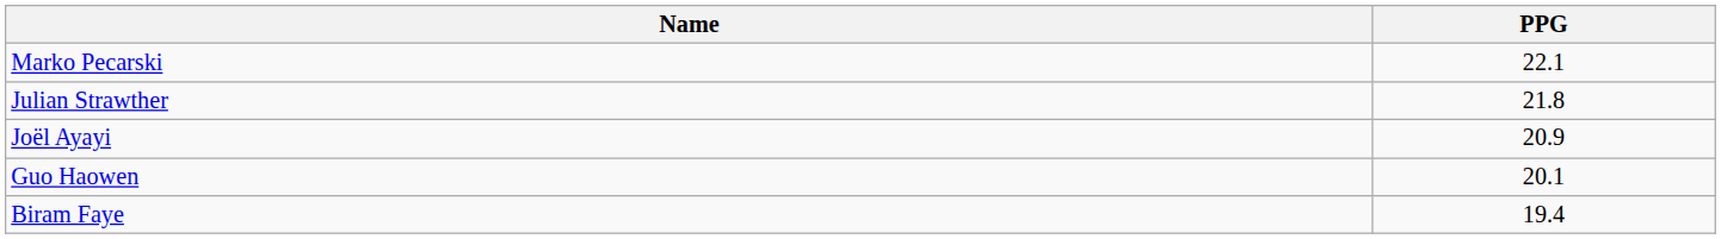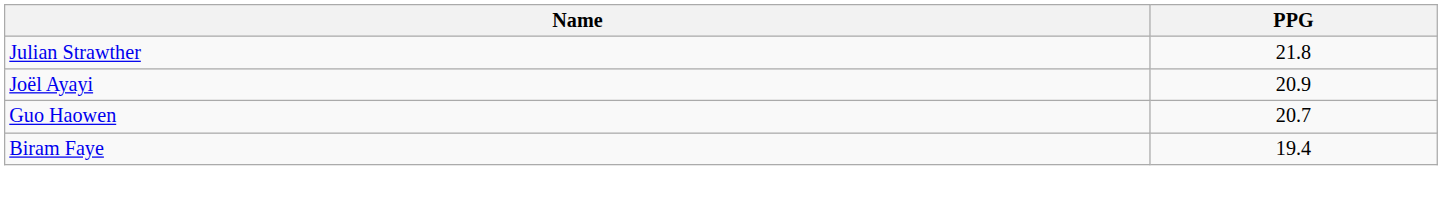 <table class=wikitable width="90%">
 <tr>
 <th width="80%">Name</th>
 <th width="20%">PPG</th>
-</tr>
-<tr>
-<td> <a href='#'>Marko Pecarski</a></td>
-<td align=center>22.1</td>
 </tr>
 <tr>
 <td> <a href='#'>Julian Strawther</a></td>
 <td align=center>21.8</td>
 </tr>
 <tr>
 <td> <a href='#'>Joël Ayayi</a></td>
 <td align=center>20.9</td>
 </tr>
 <tr>
 <td> <a href='#'>Guo Haowen</a></td>
-<td align=center>20.1</td>
+<td align=center>20.7</td>
 </tr>
 <tr>
 <td> <a href='#'>Biram Faye</a></td>
 <td align=center>19.4</td>
 </tr>
 </table>
